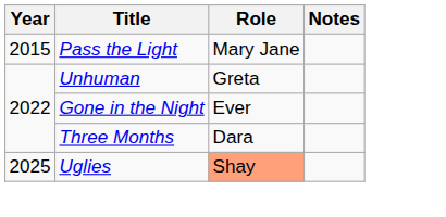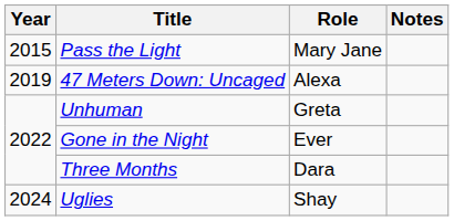 <table class="wikitable">
 <tr>
 <th>Year</th>
 <th>Title</th>
 <th>Role</th>
 <th>Notes</th>
 </tr>
 <tr>
 <td>2015</td>
 <td><em><a href='#'>Pass the Light</a></em></td>
 <td>Mary Jane</td>
+<td></td>
+</tr>
+<tr>
+<td>2019</td>
+<td><em><a href='#'>47 Meters Down: Uncaged</a></em></td>
+<td>Alexa</td>
 <td></td>
 </tr>
 <tr>
 <td rowspan="3">2022</td>
 <td><em><a href='#'>Unhuman</a></em></td>
 <td>Greta</td>
 <td></td>
 </tr>
 <tr>
 <td><em><a href='#'>Gone in the Night</a></em></td>
 <td>Ever</td>
 <td></td>
 </tr>
 <tr>
 <td><em><a href='#'>Three Months</a></em></td>
 <td>Dara</td>
 <td></td>
 </tr>
 <tr>
-<td>2025</td>
+<td>2024</td>
 <td><em><a href='#'>Uglies</a></em></td>
-<td style="background: lightsalmon;">Shay</td>
+<td>Shay</td>
 <td></td>
 </tr>
 </table>
